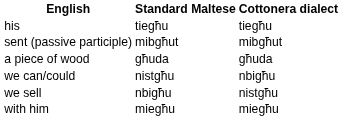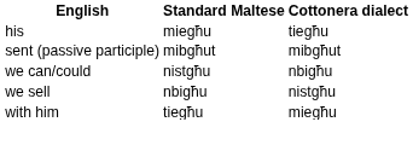 <table class="wiki table">
 <tr>
 <th>English</th>
 <th>Standard Maltese</th>
 <th>Cottonera dialect</th>
 </tr>
 <tr>
 <td>his</td>
-<td>tiegħu<br></td>
+<td>miegħu<br></td>
 <td>tiegħu<br></td>
 </tr>
 <tr>
 <td>sent (passive participle)</td>
 <td>mibgħut<br></td>
 <td>mibgħut<br></td>
-</tr>
-<tr>
-<td>a piece of wood</td>
-<td>għuda<br></td>
-<td>għuda<br></td>
 </tr>
 <tr>
 <td>we can/could</td>
 <td>nistgħu<br></td>
 <td>nbigħu<br></td>
 </tr>
 <tr>
 <td>we sell</td>
 <td>nbigħu<br></td>
 <td>nistgħu<br></td>
 </tr>
 <tr>
 <td>with him</td>
-<td>miegħu<br></td>
+<td>tiegħu<br></td>
 <td>miegħu<br></td>
 </tr>
 </table>
